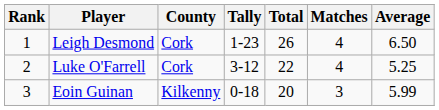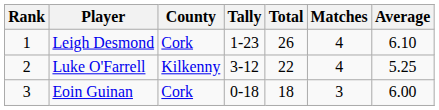 <table class="wikitable">
 <tr>
 <th>Rank</th>
 <th>Player</th>
 <th>County</th>
 <th>Tally</th>
 <th>Total</th>
 <th>Matches</th>
 <th>Average</th>
 </tr>
 <tr>
 <td rowspan=1 align=center>1</td>
 <td><a href='#'>Leigh Desmond</a></td>
 <td><a href='#'>Cork</a></td>
 <td align=center>1-23</td>
 <td align=center>26</td>
 <td align=center>4</td>
-<td align=center>6.50</td>
+<td align=center>6.10</td>
 </tr>
 <tr>
 <td rowspan=1 align=center>2</td>
 <td><a href='#'>Luke O'Farrell</a></td>
-<td><a href='#'>Cork</a></td>
+<td><a href='#'>Kilkenny</a></td>
 <td align=center>3-12</td>
 <td align=center>22</td>
 <td align=center>4</td>
 <td align=center>5.25</td>
 </tr>
 <tr>
 <td rowspan=1 align=center>3</td>
 <td><a href='#'>Eoin Guinan</a></td>
-<td><a href='#'>Kilkenny</a></td>
+<td><a href='#'>Cork</a></td>
 <td align=center>0-18</td>
-<td align=center>20</td>
+<td align=center>18</td>
 <td align=center>3</td>
-<td align=center>5.99</td>
+<td align=center>6.00</td>
 </tr>
 </table>
